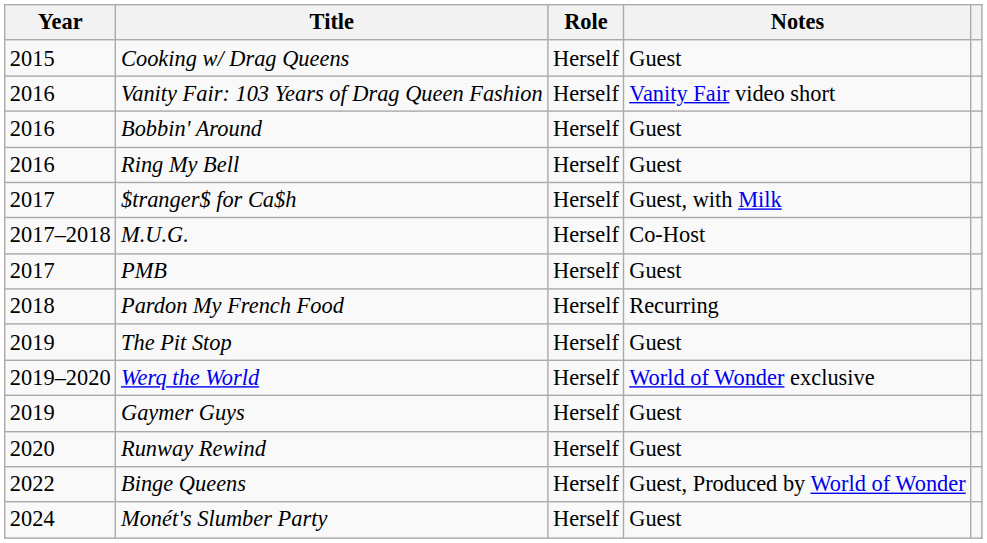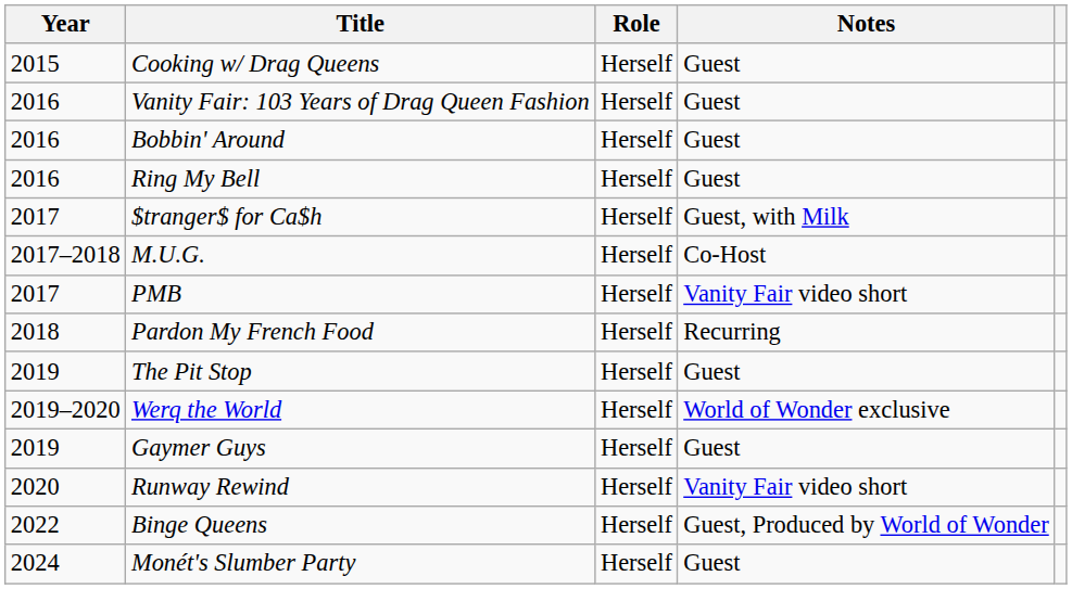 <table class="wikitable">
 <tr>
 <th>Year</th>
 <th>Title</th>
 <th>Role</th>
 <th>Notes</th>
 <th></th>
 </tr>
 <tr>
 <td>2015</td>
 <td><em>Cooking w/ Drag Queens</em></td>
 <td>Herself</td>
 <td>Guest</td>
 <td style="text-align: center;"></td>
 </tr>
 <tr>
 <td>2016</td>
 <td><em>Vanity Fair: 103 Years of Drag Queen Fashion</em></td>
 <td>Herself</td>
-<td><a href='#'>Vanity Fair</a> video short</td>
+<td>Guest</td>
 <td style="text-align: center;"></td>
 </tr>
 <tr>
 <td>2016</td>
 <td><em>Bobbin' Around</em></td>
 <td>Herself</td>
 <td>Guest</td>
 <td style="text-align: center;"></td>
 </tr>
 <tr>
 <td>2016</td>
 <td><em>Ring My Bell</em></td>
 <td>Herself</td>
 <td>Guest</td>
 <td style="text-align: center;"></td>
 </tr>
 <tr>
 <td>2017</td>
 <td><em>$tranger$ for Ca$h</em></td>
 <td>Herself</td>
 <td>Guest, with <a href='#'>Milk</a></td>
 <td style="text-align: center;"></td>
 </tr>
 <tr>
 <td>2017–2018</td>
 <td><em>M.U.G.</em></td>
 <td>Herself</td>
 <td>Co-Host</td>
 <td style="text-align: center;"></td>
 </tr>
 <tr>
 <td>2017</td>
 <td><em>PMB</em></td>
 <td>Herself</td>
-<td>Guest</td>
+<td><a href='#'>Vanity Fair</a> video short</td>
 <td style="text-align: center;"></td>
 </tr>
 <tr>
 <td>2018</td>
 <td><em>Pardon My French Food</em></td>
 <td>Herself</td>
 <td>Recurring</td>
 <td style="text-align: center;"></td>
 </tr>
 <tr>
 <td>2019</td>
 <td><em>The Pit Stop</em></td>
 <td>Herself</td>
 <td>Guest</td>
 <td style="text-align: center;"></td>
 </tr>
 <tr>
 <td>2019–2020</td>
 <td><em><a href='#'>Werq the World</a></em></td>
 <td>Herself</td>
 <td><a href='#'>World of Wonder</a> exclusive</td>
 <td style="text-align: center;"></td>
 </tr>
 <tr>
 <td>2019</td>
 <td><em>Gaymer Guys</em></td>
 <td>Herself</td>
 <td>Guest</td>
 <td style="text-align: center;"></td>
 </tr>
 <tr>
 <td>2020</td>
 <td><em>Runway Rewind</em></td>
 <td>Herself</td>
-<td>Guest</td>
+<td><a href='#'>Vanity Fair</a> video short</td>
 <td style="text-align: center;"></td>
 </tr>
 <tr>
 <td>2022</td>
 <td><em>Binge Queens</em></td>
 <td>Herself</td>
 <td>Guest, Produced by <a href='#'>World of Wonder</a></td>
 <td></td>
 </tr>
 <tr>
 <td rowspan="4">2024</td>
 <td><em>Monét's Slumber Party</em></td>
 <td>Herself</td>
 <td>Guest</td>
 <td style="text-align: center;"></td>
 </tr>
 </table>
